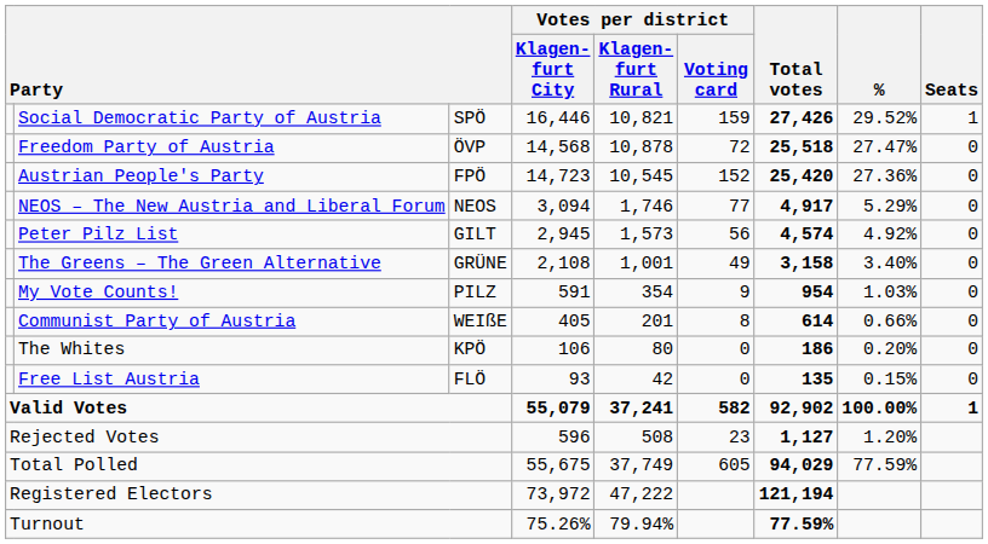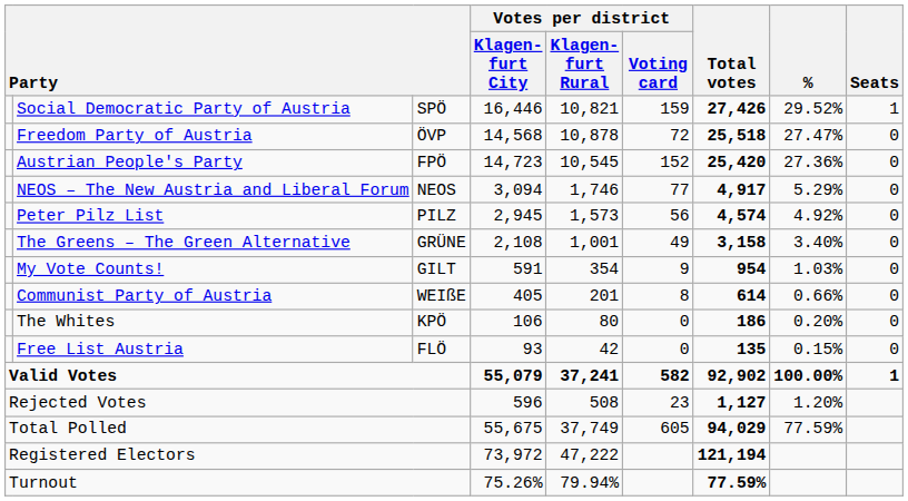 <table class="wikitable" border="1" style="text-align:right;">
 <tr>
 <th style="text-align:left;" valign=bottom rowspan=2 colspan=3>Party</th>
 <th colspan=3>Votes per district</th>
 <th align=center valign=bottom rowspan=2 width="50">Total<br>votes</th>
 <th align=center valign=bottom rowspan=2 width="50">%</th>
 <th align=center valign=bottom rowspan=2>Seats</th>
 </tr>
 <tr>
 <th align=center valign=bottom width="50"><a href='#'>Klagen-<br>furt<br>City</a></th>
 <th align=center valign=bottom width="50"><a href='#'>Klagen-<br>furt<br>Rural</a></th>
 <th align=center valign=bottom width="50"><a href='#'>Voting<br>card</a></th>
 </tr>
 <tr>
 <td></td>
 <td align=left><a href='#'>Social Democratic Party of Austria</a></td>
 <td align=left>SPÖ</td>
 <td>16,446</td>
 <td>10,821</td>
 <td>159</td>
 <td><strong>27,426</strong></td>
 <td>29.52%</td>
 <td>1</td>
 </tr>
 <tr>
 <td></td>
 <td align=left><a href='#'>Freedom Party of Austria</a></td>
 <td align=left>ÖVP</td>
 <td>14,568</td>
 <td>10,878</td>
 <td>72</td>
 <td><strong>25,518</strong></td>
 <td>27.47%</td>
 <td>0</td>
 </tr>
 <tr>
 <td></td>
 <td align=left><a href='#'>Austrian People's Party</a></td>
 <td align=left>FPÖ</td>
 <td>14,723</td>
 <td>10,545</td>
 <td>152</td>
 <td><strong>25,420</strong></td>
 <td>27.36%</td>
 <td>0</td>
 </tr>
 <tr>
 <td></td>
 <td align=left style="white-space: nowrap;"><a href='#'>NEOS – The New Austria and Liberal Forum</a></td>
 <td align=left>NEOS</td>
 <td>3,094</td>
 <td>1,746</td>
 <td>77</td>
 <td><strong>4,917</strong></td>
 <td>5.29%</td>
 <td>0</td>
 </tr>
 <tr>
 <td></td>
 <td align=left><a href='#'>Peter Pilz List</a></td>
-<td align=left>GILT</td>
+<td align=left>PILZ</td>
 <td>2,945</td>
 <td>1,573</td>
 <td>56</td>
 <td><strong>4,574</strong></td>
 <td>4.92%</td>
 <td>0</td>
 </tr>
 <tr>
 <td></td>
 <td align=left><a href='#'>The Greens – The Green Alternative</a></td>
 <td align=left>GRÜNE</td>
 <td>2,108</td>
 <td>1,001</td>
 <td>49</td>
 <td><strong>3,158</strong></td>
 <td>3.40%</td>
 <td>0</td>
 </tr>
 <tr>
 <td></td>
 <td align=left><a href='#'>My Vote Counts!</a></td>
-<td align=left>PILZ</td>
+<td align=left>GILT</td>
 <td>591</td>
 <td>354</td>
 <td>9</td>
 <td><strong>954</strong></td>
 <td>1.03%</td>
 <td>0</td>
 </tr>
 <tr>
 <td></td>
 <td align=left><a href='#'>Communist Party of Austria</a></td>
 <td align=left>WEIßE</td>
 <td>405</td>
 <td>201</td>
 <td>8</td>
 <td><strong>614</strong></td>
 <td>0.66%</td>
 <td>0</td>
 </tr>
 <tr>
 <td></td>
 <td align=left>The Whites</td>
 <td align=left>KPÖ</td>
 <td>106</td>
 <td>80</td>
 <td>0</td>
 <td><strong>186</strong></td>
 <td>0.20%</td>
 <td>0</td>
 </tr>
 <tr>
 <td></td>
 <td align=left><a href='#'>Free List Austria</a></td>
 <td align=left>FLÖ</td>
 <td>93</td>
 <td>42</td>
 <td>0</td>
 <td><strong>135</strong></td>
 <td>0.15%</td>
 <td>0</td>
 </tr>
 <tr style="font-weight:bold">
 <td align=left colspan=3>Valid Votes</td>
 <td>55,079</td>
 <td>37,241</td>
 <td>582</td>
 <td>92,902</td>
 <td>100.00%</td>
 <td>1</td>
 </tr>
 <tr>
 <td align=left colspan=3>Rejected Votes</td>
 <td>596</td>
 <td>508</td>
 <td>23</td>
 <td><strong>1,127</strong></td>
 <td>1.20%</td>
 <td></td>
 </tr>
 <tr>
 <td align=left colspan=3>Total Polled</td>
 <td>55,675</td>
 <td>37,749</td>
 <td>605</td>
 <td><strong>94,029</strong></td>
 <td>77.59%</td>
 <td></td>
 </tr>
 <tr>
 <td align=left colspan=3>Registered Electors</td>
 <td>73,972</td>
 <td>47,222</td>
 <td></td>
 <td><strong>121,194</strong></td>
 <td></td>
 <td></td>
 </tr>
 <tr>
 <td align=left colspan=3>Turnout</td>
 <td>75.26%</td>
 <td>79.94%</td>
 <td></td>
 <td><strong>77.59%</strong></td>
 <td></td>
 <td></td>
 </tr>
 </table>
